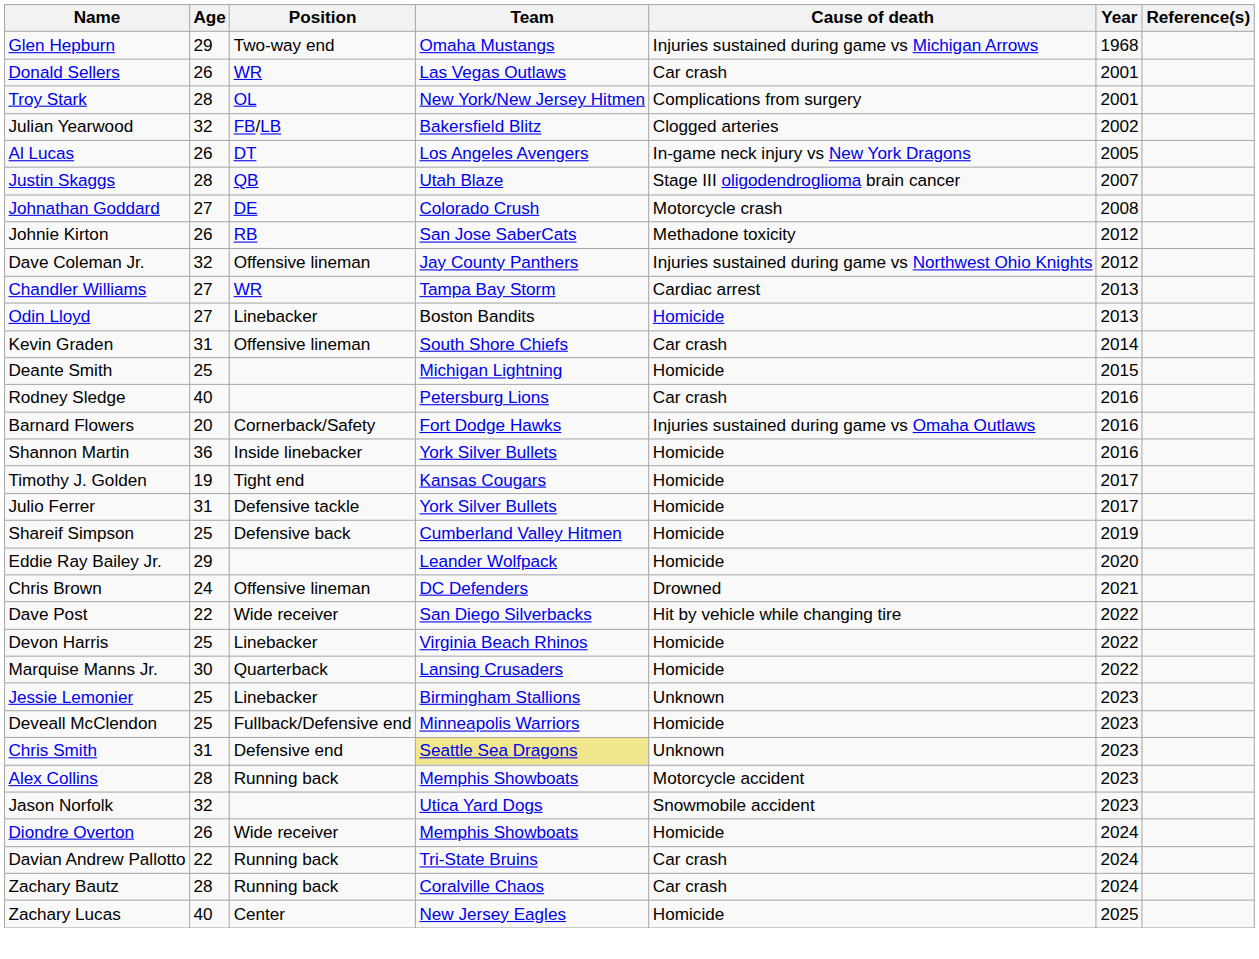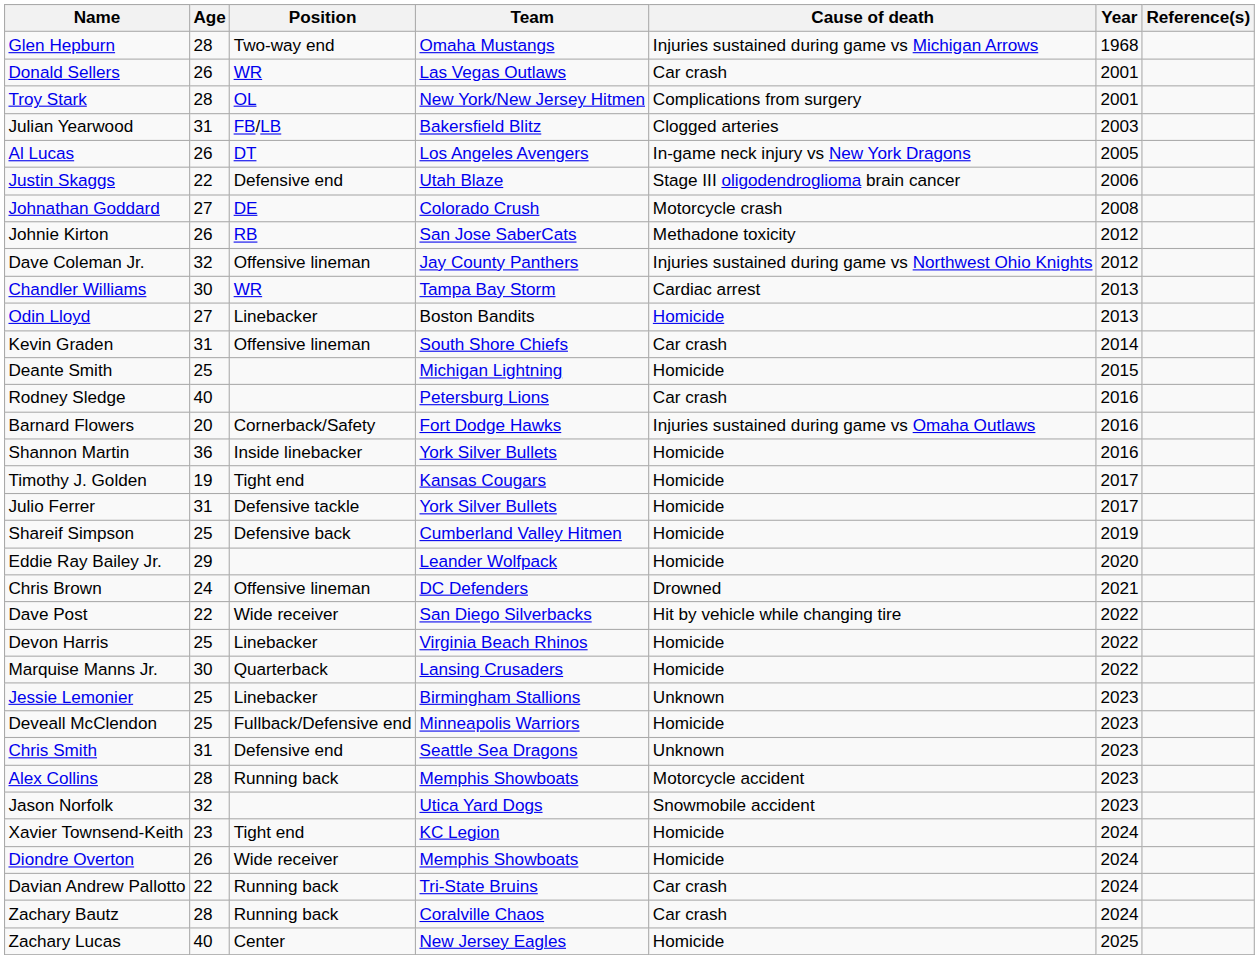 <table class="wikitable sortable">
 <tr>
 <th>Name</th>
 <th>Age</th>
 <th>Position</th>
 <th>Team</th>
 <th>Cause of death</th>
 <th>Year</th>
 <th>Reference(s)</th>
 </tr>
 <tr>
 <td><a href='#'>Glen Hepburn</a></td>
-<td>29</td>
+<td>28</td>
 <td>Two-way end</td>
 <td><a href='#'>Omaha Mustangs</a> </td>
 <td>Injuries sustained during game vs <a href='#'>Michigan Arrows</a></td>
 <td>1968</td>
 <td></td>
 </tr>
 <tr>
 <td><a href='#'>Donald Sellers</a></td>
 <td>26</td>
 <td><a href='#'>WR</a></td>
 <td><a href='#'>Las Vegas Outlaws</a> </td>
 <td>Car crash</td>
 <td>2001</td>
 <td></td>
 </tr>
 <tr>
 <td><a href='#'>Troy Stark</a></td>
 <td>28</td>
 <td><a href='#'>OL</a></td>
 <td><a href='#'>New York/New Jersey Hitmen</a> </td>
 <td>Complications from surgery</td>
 <td>2001</td>
 <td></td>
 </tr>
 <tr>
 <td>Julian Yearwood</td>
-<td>32</td>
+<td>31</td>
 <td><a href='#'>FB</a>/<a href='#'>LB</a></td>
 <td><a href='#'>Bakersfield Blitz</a> </td>
 <td>Clogged arteries</td>
-<td>2002</td>
+<td>2003</td>
 <td></td>
 </tr>
 <tr>
 <td><a href='#'>Al Lucas</a></td>
 <td>26</td>
 <td><a href='#'>DT</a></td>
 <td><a href='#'>Los Angeles Avengers</a> </td>
 <td>In-game neck injury vs <a href='#'>New York Dragons</a></td>
 <td>2005</td>
 <td></td>
 </tr>
 <tr>
 <td><a href='#'>Justin Skaggs</a></td>
-<td>28</td>
-<td><a href='#'>QB</a></td>
+<td>22</td>
+<td>Defensive end</td>
 <td><a href='#'>Utah Blaze</a> </td>
 <td>Stage III <a href='#'>oligodendroglioma</a> brain cancer</td>
-<td>2007</td>
+<td>2006</td>
 <td></td>
 </tr>
 <tr>
 <td><a href='#'>Johnathan Goddard</a></td>
 <td>27</td>
 <td><a href='#'>DE</a></td>
 <td><a href='#'>Colorado Crush</a> </td>
 <td>Motorcycle crash</td>
 <td>2008</td>
 <td></td>
 </tr>
 <tr>
 <td>Johnie Kirton</td>
 <td>26</td>
 <td><a href='#'>RB</a></td>
 <td><a href='#'>San Jose SaberCats</a> </td>
 <td>Methadone toxicity</td>
 <td>2012</td>
 <td></td>
 </tr>
 <tr>
 <td>Dave Coleman Jr.</td>
 <td>32</td>
 <td>Offensive lineman</td>
 <td><a href='#'>Jay County Panthers</a></td>
 <td>Injuries sustained during game vs <a href='#'>Northwest Ohio Knights</a></td>
 <td>2012</td>
 <td></td>
 </tr>
 <tr>
 <td><a href='#'>Chandler Williams</a></td>
-<td>27</td>
+<td>30</td>
 <td><a href='#'>WR</a></td>
 <td><a href='#'>Tampa Bay Storm</a> </td>
 <td>Cardiac arrest</td>
 <td>2013</td>
 <td></td>
 </tr>
 <tr>
 <td><a href='#'>Odin Lloyd</a></td>
 <td>27</td>
 <td>Linebacker</td>
 <td>Boston Bandits </td>
 <td><a href='#'>Homicide</a></td>
 <td>2013</td>
 <td></td>
 </tr>
 <tr>
 <td>Kevin Graden</td>
 <td>31</td>
 <td>Offensive lineman</td>
 <td><a href='#'>South Shore Chiefs</a> </td>
 <td>Car crash</td>
 <td>2014</td>
 <td></td>
 </tr>
 <tr>
 <td>Deante Smith</td>
 <td>25</td>
 <td></td>
 <td><a href='#'>Michigan Lightning</a></td>
 <td>Homicide</td>
 <td>2015</td>
 <td></td>
 </tr>
 <tr>
 <td>Rodney Sledge</td>
 <td>40</td>
 <td></td>
 <td><a href='#'>Petersburg Lions</a></td>
 <td>Car crash</td>
 <td>2016</td>
 <td></td>
 </tr>
 <tr>
 <td>Barnard Flowers</td>
 <td>20</td>
 <td>Cornerback/Safety</td>
 <td><a href='#'>Fort Dodge Hawks</a> </td>
 <td>Injuries sustained during game vs <a href='#'>Omaha Outlaws</a></td>
 <td>2016</td>
 <td></td>
 </tr>
 <tr>
 <td>Shannon Martin</td>
 <td>36</td>
 <td>Inside linebacker</td>
 <td><a href='#'>York Silver Bullets</a></td>
 <td>Homicide</td>
 <td>2016</td>
 <td></td>
 </tr>
 <tr>
 <td>Timothy J. Golden</td>
 <td>19</td>
 <td>Tight end</td>
 <td><a href='#'>Kansas Cougars</a></td>
 <td>Homicide</td>
 <td>2017</td>
 <td></td>
 </tr>
 <tr>
 <td>Julio Ferrer</td>
 <td>31</td>
 <td>Defensive tackle</td>
 <td><a href='#'>York Silver Bullets</a></td>
 <td>Homicide</td>
 <td>2017</td>
 <td></td>
 </tr>
 <tr>
 <td>Shareif Simpson</td>
 <td>25</td>
 <td>Defensive back</td>
 <td><a href='#'>Cumberland Valley Hitmen</a></td>
 <td>Homicide</td>
 <td>2019</td>
 <td></td>
 </tr>
 <tr>
 <td>Eddie Ray Bailey Jr.</td>
 <td>29</td>
 <td></td>
 <td><a href='#'>Leander Wolfpack</a></td>
 <td>Homicide</td>
 <td>2020</td>
 <td></td>
 </tr>
 <tr>
 <td>Chris Brown</td>
 <td>24</td>
 <td>Offensive lineman</td>
 <td><a href='#'>DC Defenders</a> </td>
 <td>Drowned</td>
 <td>2021</td>
 <td></td>
 </tr>
 <tr>
 <td>Dave Post</td>
 <td>22</td>
 <td>Wide receiver</td>
 <td><a href='#'>San Diego Silverbacks</a> </td>
 <td>Hit by vehicle while changing tire</td>
 <td>2022</td>
 <td></td>
 </tr>
 <tr>
 <td>Devon Harris</td>
 <td>25</td>
 <td>Linebacker</td>
 <td><a href='#'>Virginia Beach Rhinos</a></td>
 <td>Homicide</td>
 <td>2022</td>
 <td></td>
 </tr>
 <tr>
 <td>Marquise Manns Jr.</td>
 <td>30</td>
 <td>Quarterback</td>
 <td><a href='#'>Lansing Crusaders</a></td>
 <td>Homicide</td>
 <td>2022</td>
 <td></td>
 </tr>
 <tr>
 <td><a href='#'>Jessie Lemonier</a></td>
 <td>25</td>
 <td>Linebacker</td>
 <td><a href='#'>Birmingham Stallions</a> </td>
 <td>Unknown</td>
 <td>2023</td>
 <td></td>
 </tr>
 <tr>
 <td>Deveall McClendon</td>
 <td>25</td>
 <td>Fullback/Defensive end</td>
 <td><a href='#'>Minneapolis Warriors</a> </td>
 <td>Homicide</td>
 <td>2023</td>
 <td></td>
 </tr>
 <tr>
 <td><a href='#'>Chris Smith</a></td>
 <td>31</td>
 <td>Defensive end</td>
-<td style="background: khaki;"><a href='#'>Seattle Sea Dragons</a> </td>
+<td><a href='#'>Seattle Sea Dragons</a> </td>
 <td>Unknown</td>
 <td>2023</td>
 <td></td>
 </tr>
 <tr>
 <td><a href='#'>Alex Collins</a></td>
 <td>28</td>
 <td>Running back</td>
 <td><a href='#'>Memphis Showboats</a> </td>
 <td>Motorcycle accident</td>
 <td>2023</td>
 <td></td>
 </tr>
 <tr>
 <td>Jason Norfolk</td>
 <td>32</td>
 <td></td>
 <td><a href='#'>Utica Yard Dogs</a> </td>
 <td>Snowmobile accident</td>
 <td>2023</td>
+<td></td>
+</tr>
+<tr>
+<td>Xavier Townsend-Keith</td>
+<td>23</td>
+<td>Tight end</td>
+<td><a href='#'>KC Legion</a></td>
+<td>Homicide</td>
+<td>2024</td>
 <td></td>
 </tr>
 <tr>
 <td><a href='#'>Diondre Overton</a></td>
 <td>26</td>
 <td>Wide receiver</td>
 <td><a href='#'>Memphis Showboats</a> </td>
 <td>Homicide</td>
 <td>2024</td>
 <td></td>
 </tr>
 <tr>
 <td>Davian Andrew Pallotto</td>
 <td>22</td>
 <td>Running back</td>
 <td><a href='#'>Tri-State Bruins</a> </td>
 <td>Car crash</td>
 <td>2024</td>
 <td></td>
 </tr>
 <tr>
 <td>Zachary Bautz</td>
 <td>28</td>
 <td>Running back</td>
 <td><a href='#'>Coralville Chaos</a> </td>
 <td>Car crash</td>
 <td>2024</td>
 <td></td>
 </tr>
 <tr>
 <td>Zachary Lucas</td>
 <td>40</td>
 <td>Center</td>
 <td><a href='#'>New Jersey Eagles</a> </td>
 <td>Homicide</td>
 <td>2025</td>
 <td></td>
 </tr>
 </table>
